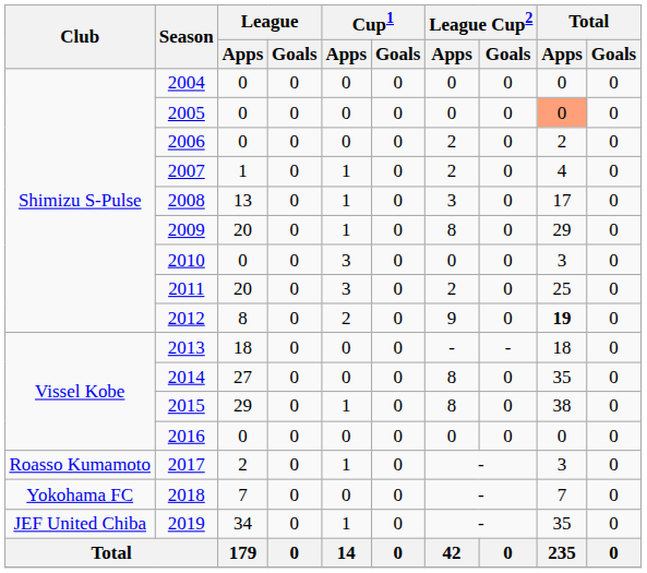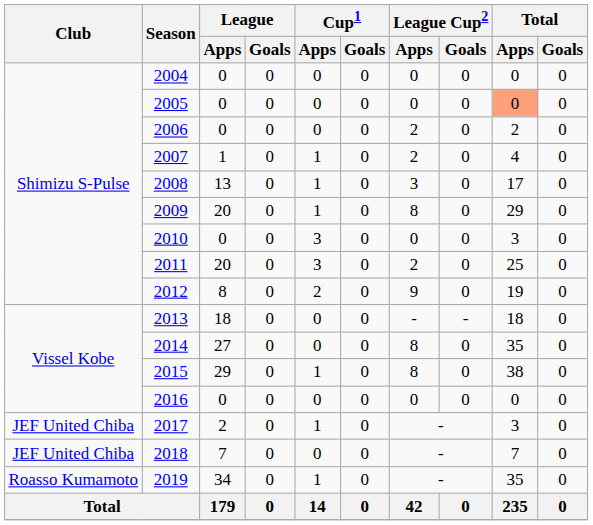 <table class="wikitable" style="text-align:center;">
 <tr>
 <th rowspan="2">Club</th>
 <th rowspan="2">Season</th>
 <th colspan="2">League</th>
 <th colspan="2">Cup<sup><a href='#'>1</a></sup></th>
 <th colspan="2">League Cup<sup><a href='#'>2</a></sup></th>
 <th colspan="2">Total</th>
 </tr>
 <tr>
 <th>Apps</th>
 <th>Goals</th>
 <th>Apps</th>
 <th>Goals</th>
 <th>Apps</th>
 <th>Goals</th>
 <th>Apps</th>
 <th>Goals</th>
 </tr>
 <tr>
 <td rowspan="9"><a href='#'>Shimizu S-Pulse</a></td>
 <td><a href='#'>2004</a></td>
 <td>0</td>
 <td>0</td>
 <td>0</td>
 <td>0</td>
 <td>0</td>
 <td>0</td>
 <td>0</td>
 <td>0</td>
 </tr>
 <tr>
 <td><a href='#'>2005</a></td>
 <td>0</td>
 <td>0</td>
 <td>0</td>
 <td>0</td>
 <td>0</td>
 <td>0</td>
 <td style="background: lightsalmon;">0</td>
 <td>0</td>
 </tr>
 <tr>
 <td><a href='#'>2006</a></td>
 <td>0</td>
 <td>0</td>
 <td>0</td>
 <td>0</td>
 <td>2</td>
 <td>0</td>
 <td>2</td>
 <td>0</td>
 </tr>
 <tr>
 <td><a href='#'>2007</a></td>
 <td>1</td>
 <td>0</td>
 <td>1</td>
 <td>0</td>
 <td>2</td>
 <td>0</td>
 <td>4</td>
 <td>0</td>
 </tr>
 <tr>
 <td><a href='#'>2008</a></td>
 <td>13</td>
 <td>0</td>
 <td>1</td>
 <td>0</td>
 <td>3</td>
 <td>0</td>
 <td>17</td>
 <td>0</td>
 </tr>
 <tr>
 <td><a href='#'>2009</a></td>
 <td>20</td>
 <td>0</td>
 <td>1</td>
 <td>0</td>
 <td>8</td>
 <td>0</td>
 <td>29</td>
 <td>0</td>
 </tr>
 <tr>
 <td><a href='#'>2010</a></td>
 <td>0</td>
 <td>0</td>
 <td>3</td>
 <td>0</td>
 <td>0</td>
 <td>0</td>
 <td>3</td>
 <td>0</td>
 </tr>
 <tr>
 <td><a href='#'>2011</a></td>
 <td>20</td>
 <td>0</td>
 <td>3</td>
 <td>0</td>
 <td>2</td>
 <td>0</td>
 <td>25</td>
 <td>0</td>
 </tr>
 <tr>
 <td><a href='#'>2012</a></td>
 <td>8</td>
 <td>0</td>
 <td>2</td>
 <td>0</td>
 <td>9</td>
 <td>0</td>
-<td><strong>19</strong></td>
+<td>19</td>
 <td>0</td>
 </tr>
 <tr>
 <td rowspan="4"><a href='#'>Vissel Kobe</a></td>
 <td><a href='#'>2013</a></td>
 <td>18</td>
 <td>0</td>
 <td>0</td>
 <td>0</td>
 <td>-</td>
 <td>-</td>
 <td>18</td>
 <td>0</td>
 </tr>
 <tr>
 <td><a href='#'>2014</a></td>
 <td>27</td>
 <td>0</td>
 <td>0</td>
 <td>0</td>
 <td>8</td>
 <td>0</td>
 <td>35</td>
 <td>0</td>
 </tr>
 <tr>
 <td><a href='#'>2015</a></td>
 <td>29</td>
 <td>0</td>
 <td>1</td>
 <td>0</td>
 <td>8</td>
 <td>0</td>
 <td>38</td>
 <td>0</td>
 </tr>
 <tr>
 <td><a href='#'>2016</a></td>
 <td>0</td>
 <td>0</td>
 <td>0</td>
 <td>0</td>
 <td>0</td>
 <td>0</td>
 <td>0</td>
 <td>0</td>
 </tr>
 <tr>
-<td><a href='#'>Roasso Kumamoto</a></td>
+<td><a href='#'>JEF United Chiba</a></td>
 <td><a href='#'>2017</a></td>
 <td>2</td>
 <td>0</td>
 <td>1</td>
 <td>0</td>
 <td colspan="2">-</td>
 <td>3</td>
 <td>0</td>
 </tr>
 <tr>
-<td><a href='#'>Yokohama FC</a></td>
+<td><a href='#'>JEF United Chiba</a></td>
 <td><a href='#'>2018</a></td>
 <td>7</td>
 <td>0</td>
 <td>0</td>
 <td>0</td>
 <td colspan="2">-</td>
 <td>7</td>
 <td>0</td>
 </tr>
 <tr>
-<td><a href='#'>JEF United Chiba</a></td>
+<td><a href='#'>Roasso Kumamoto</a></td>
 <td><a href='#'>2019</a></td>
 <td>34</td>
 <td>0</td>
 <td>1</td>
 <td>0</td>
 <td colspan="2">-</td>
 <td>35</td>
 <td>0</td>
 </tr>
 <tr>
 <th colspan="2">Total</th>
 <th>179</th>
 <th>0</th>
 <th>14</th>
 <th>0</th>
 <th>42</th>
 <th>0</th>
 <th>235</th>
 <th>0</th>
 </tr>
 <tr>
 </tr>
 </table>
